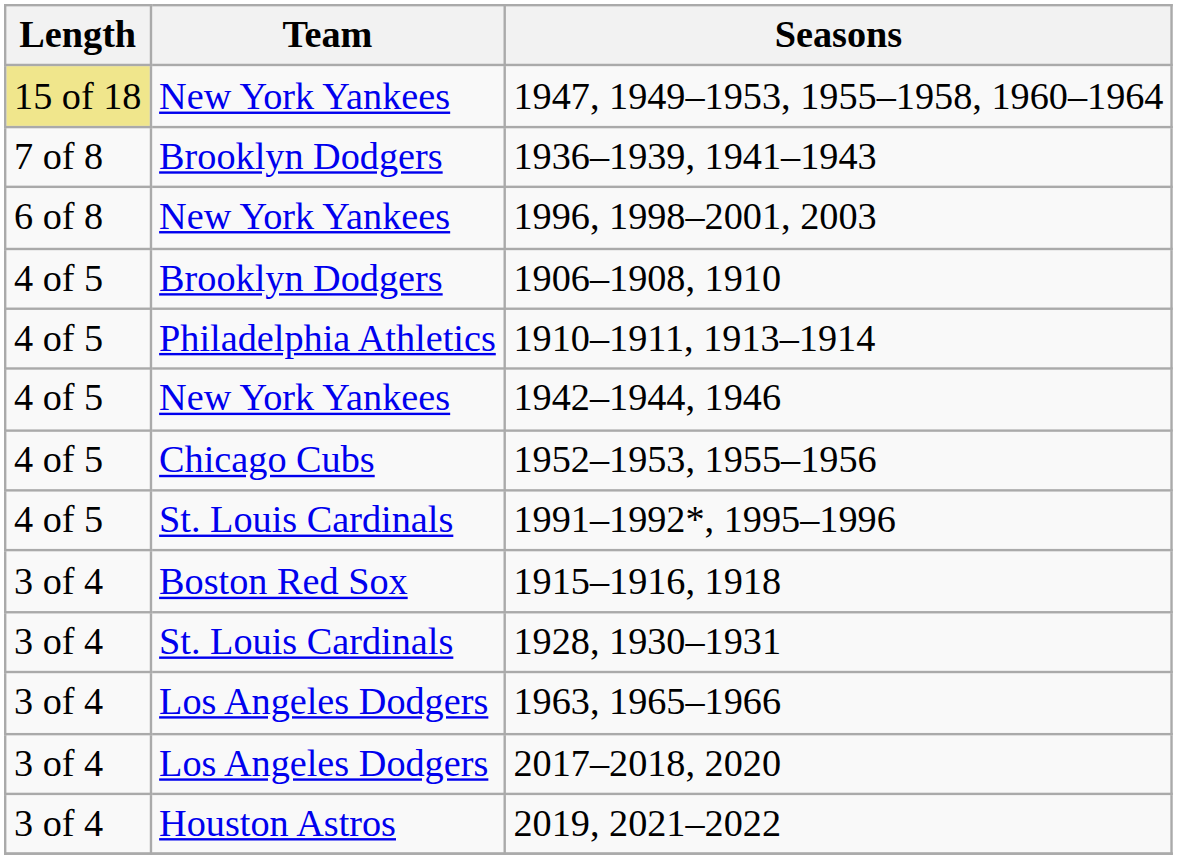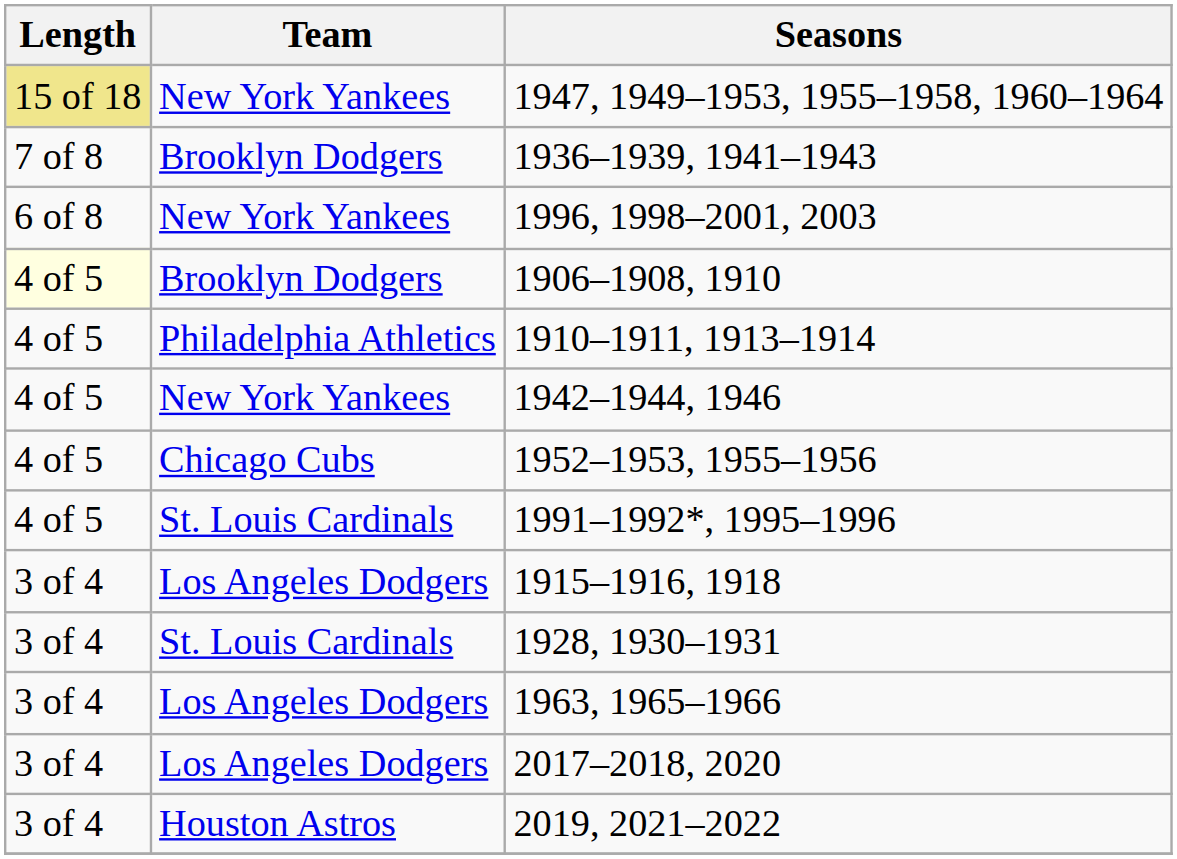 <table class="wikitable">
 <tr>
 <th>Length</th>
 <th>Team</th>
 <th>Seasons</th>
 </tr>
 <tr>
 <td style="background: khaki;">15 of 18</td>
 <td><a href='#'>New York Yankees</a></td>
 <td>1947, 1949–1953, 1955–1958, 1960–1964</td>
 </tr>
 <tr>
 <td>7 of 8</td>
 <td><a href='#'>Brooklyn Dodgers</a></td>
 <td>1936–1939, 1941–1943</td>
 </tr>
 <tr>
 <td>6 of 8</td>
 <td><a href='#'>New York Yankees</a></td>
 <td>1996, 1998–2001, 2003</td>
 </tr>
 <tr>
-<td>4 of 5</td>
+<td style="background: lightyellow;">4 of 5</td>
 <td><a href='#'>Brooklyn Dodgers</a></td>
 <td>1906–1908, 1910</td>
 </tr>
 <tr>
 <td>4 of 5</td>
 <td><a href='#'>Philadelphia Athletics</a></td>
 <td>1910–1911, 1913–1914</td>
 </tr>
 <tr>
 <td>4 of 5</td>
 <td><a href='#'>New York Yankees</a></td>
 <td>1942–1944, 1946</td>
 </tr>
 <tr>
 <td>4 of 5</td>
 <td><a href='#'>Chicago Cubs</a></td>
 <td>1952–1953, 1955–1956</td>
 </tr>
 <tr>
 <td>4 of 5</td>
 <td><a href='#'>St. Louis Cardinals</a></td>
 <td>1991–1992*, 1995–1996</td>
 </tr>
 <tr>
 <td>3 of 4</td>
-<td><a href='#'>Boston Red Sox</a></td>
+<td><a href='#'>Los Angeles Dodgers</a></td>
 <td>1915–1916, 1918</td>
 </tr>
 <tr>
 <td>3 of 4</td>
 <td><a href='#'>St. Louis Cardinals</a></td>
 <td>1928, 1930–1931</td>
 </tr>
 <tr>
 <td>3 of 4</td>
 <td><a href='#'>Los Angeles Dodgers</a></td>
 <td>1963, 1965–1966</td>
 </tr>
 <tr>
 <td>3 of 4</td>
 <td><a href='#'>Los Angeles Dodgers</a></td>
 <td>2017–2018, 2020</td>
 </tr>
 <tr>
 <td>3 of 4</td>
 <td><a href='#'>Houston Astros</a></td>
 <td>2019, 2021–2022</td>
 </tr>
 <tr>
 </tr>
 </table>
